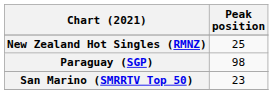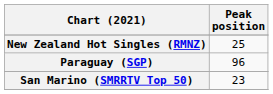 <table class="wikitable sortable plainrowheaders" style="text-align:center;">
 <tr>
 <th>Chart (2021)</th>
 <th>Peak<br>position</th>
 </tr>
 <tr>
 </tr>
 <tr>
 </tr>
 <tr>
 <th scope="row">New Zealand Hot Singles (<a href='#'>RMNZ</a>)</th>
 <td>25</td>
 </tr>
 <tr>
 <th scope="row">Paraguay (<a href='#'>SGP</a>)</th>
-<td>98</td>
+<td>96</td>
 </tr>
 <tr>
 </tr>
 <tr>
 <th scope="row">San Marino (<a href='#'>SMRRTV Top 50</a>)</th>
 <td>23</td>
 </tr>
 <tr>
 </tr>
 <tr>
 </tr>
 <tr>
 </tr>
 </table>
